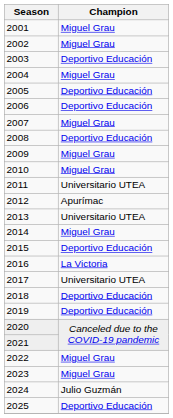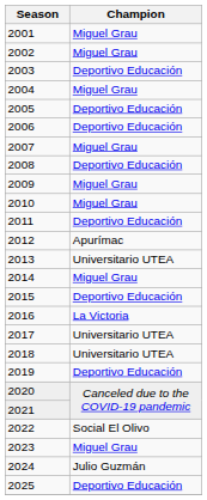 <table class="wikitable sortable">
 <tr>
 <th width=80px>Season</th>
 <th width=170px>Champion</th>
 </tr>
 <tr>
 <td>2001</td>
 <td><a href='#'>Miguel Grau</a></td>
 </tr>
 <tr>
 <td>2002</td>
 <td><a href='#'>Miguel Grau</a></td>
 </tr>
 <tr>
 <td>2003</td>
 <td><a href='#'>Deportivo Educación</a></td>
 </tr>
 <tr>
 <td>2004</td>
 <td><a href='#'>Miguel Grau</a></td>
 </tr>
 <tr>
 <td>2005</td>
 <td><a href='#'>Deportivo Educación</a></td>
 </tr>
 <tr>
 <td>2006</td>
 <td><a href='#'>Deportivo Educación</a></td>
 </tr>
 <tr>
 <td>2007</td>
 <td><a href='#'>Miguel Grau</a></td>
 </tr>
 <tr>
 <td>2008</td>
 <td><a href='#'>Deportivo Educación</a></td>
 </tr>
 <tr>
 <td>2009</td>
 <td><a href='#'>Miguel Grau</a></td>
 </tr>
 <tr>
 <td>2010</td>
 <td><a href='#'>Miguel Grau</a></td>
 </tr>
 <tr>
 <td>2011</td>
-<td>Universitario UTEA</td>
+<td><a href='#'>Deportivo Educación</a></td>
 </tr>
 <tr>
 <td>2012</td>
 <td>Apurímac</td>
 </tr>
 <tr>
 <td>2013</td>
 <td>Universitario UTEA</td>
 </tr>
 <tr>
 <td>2014</td>
 <td><a href='#'>Miguel Grau</a></td>
 </tr>
 <tr>
 <td>2015</td>
 <td><a href='#'>Deportivo Educación</a></td>
 </tr>
 <tr>
 <td>2016</td>
 <td><a href='#'>La Victoria</a></td>
 </tr>
 <tr>
 <td>2017</td>
 <td>Universitario UTEA</td>
 </tr>
 <tr>
 <td>2018</td>
-<td><a href='#'>Deportivo Educación</a></td>
+<td>Universitario UTEA</td>
 </tr>
 <tr>
 <td>2019</td>
 <td><a href='#'>Deportivo Educación</a></td>
 </tr>
 <tr bgcolor=#efefef>
 <td>2020</td>
 <td rowspan=2 colspan="1" align=center><em>Canceled due to the <a href='#'>COVID-19 pandemic</a></em></td>
 </tr>
 <tr bgcolor=#efefef>
 <td>2021</td>
 </tr>
 <tr>
 <td>2022</td>
-<td><a href='#'>Miguel Grau</a></td>
+<td>Social El Olivo</td>
 </tr>
 <tr>
 <td>2023</td>
 <td><a href='#'>Miguel Grau</a></td>
 </tr>
 <tr>
 <td>2024</td>
 <td>Julio Guzmán</td>
 </tr>
 <tr>
 <td>2025</td>
 <td><a href='#'>Deportivo Educación</a></td>
 </tr>
 <tr>
 </tr>
 </table>
